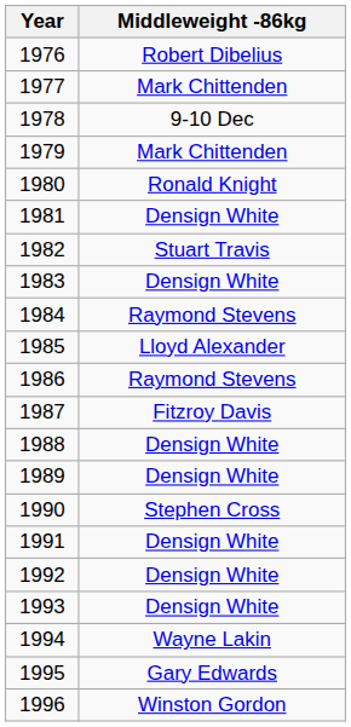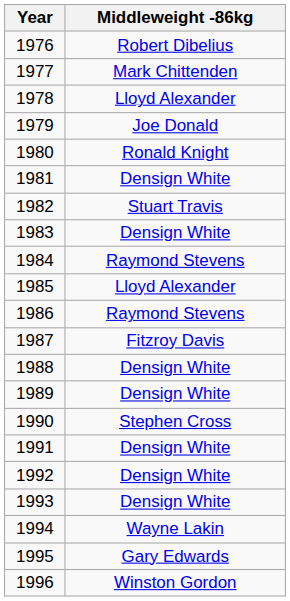 <table class="wikitable" style="text-align:center">
 <tr>
 <th width=50>Year</th>
 <th width=200>Middleweight -86kg</th>
 </tr>
 <tr>
 <td>1976</td>
 <td><a href='#'>Robert Dibelius</a></td>
 </tr>
 <tr>
 <td>1977</td>
 <td><a href='#'>Mark Chittenden</a></td>
 </tr>
 <tr>
 <td>1978</td>
-<td>9-10 Dec</td>
+<td><a href='#'>Lloyd Alexander</a></td>
 </tr>
 <tr>
 <td>1979</td>
-<td><a href='#'>Mark Chittenden</a></td>
+<td><a href='#'>Joe Donald</a></td>
 </tr>
 <tr>
 <td>1980</td>
 <td><a href='#'>Ronald Knight</a></td>
 </tr>
 <tr>
 <td>1981</td>
 <td><a href='#'>Densign White</a></td>
 </tr>
 <tr>
 <td>1982</td>
 <td><a href='#'>Stuart Travis</a></td>
 </tr>
 <tr>
 <td>1983</td>
 <td><a href='#'>Densign White</a></td>
 </tr>
 <tr>
 <td>1984</td>
 <td><a href='#'>Raymond Stevens</a></td>
 </tr>
 <tr>
 <td>1985</td>
 <td><a href='#'>Lloyd Alexander</a></td>
 </tr>
 <tr>
 <td>1986</td>
 <td><a href='#'>Raymond Stevens</a></td>
 </tr>
 <tr>
 <td>1987</td>
 <td><a href='#'>Fitzroy Davis</a></td>
 </tr>
 <tr>
 <td>1988</td>
 <td><a href='#'>Densign White</a></td>
 </tr>
 <tr>
 <td>1989</td>
 <td><a href='#'>Densign White</a></td>
 </tr>
 <tr>
 <td>1990</td>
 <td><a href='#'>Stephen Cross</a></td>
 </tr>
 <tr>
 <td>1991</td>
 <td><a href='#'>Densign White</a></td>
 </tr>
 <tr>
 <td>1992</td>
 <td><a href='#'>Densign White</a></td>
 </tr>
 <tr>
 <td>1993</td>
 <td><a href='#'>Densign White</a></td>
 </tr>
 <tr>
 <td>1994</td>
 <td><a href='#'>Wayne Lakin</a></td>
 </tr>
 <tr>
 <td>1995</td>
 <td><a href='#'>Gary Edwards</a></td>
 </tr>
 <tr>
 <td>1996</td>
 <td><a href='#'>Winston Gordon</a></td>
 </tr>
 </table>
